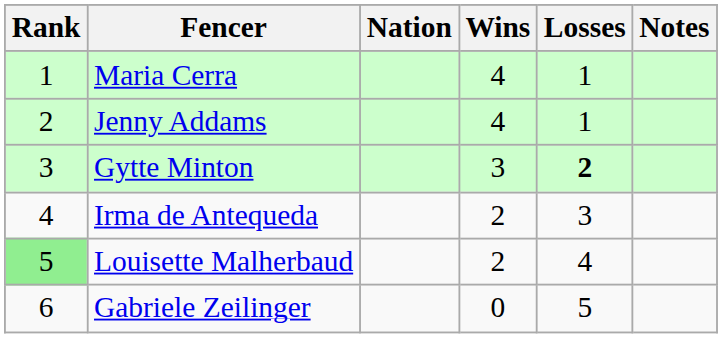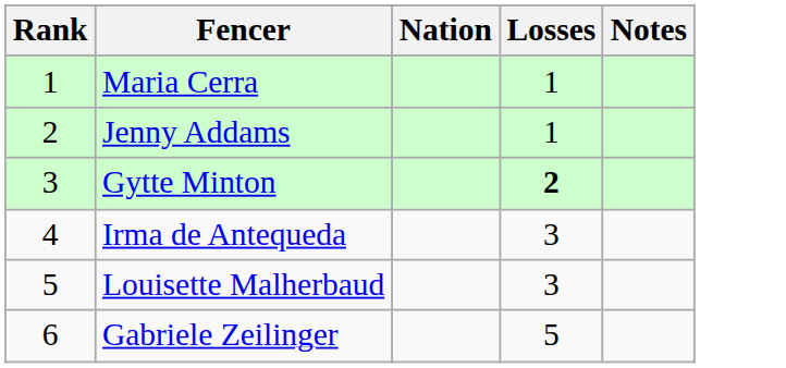 <table class="wikitable sortable" style="text-align: center;">
 <tr>
 <th>Rank</th>
 <th>Fencer</th>
 <th>Nation</th>
-<th>Wins</th>
 <th>Losses</th>
 <th>Notes</th>
 </tr>
 <tr style="background:#cfc;">
 <td>1</td>
 <td align=left><a href='#'>Maria Cerra</a></td>
 <td align=left></td>
-<td>4</td>
 <td>1</td>
 <td></td>
 </tr>
 <tr style="background:#cfc;">
 <td>2</td>
 <td align=left><a href='#'>Jenny Addams</a></td>
 <td align=left></td>
-<td>4</td>
 <td>1</td>
 <td></td>
 </tr>
 <tr style="background:#cfc;">
 <td>3</td>
 <td align=left><a href='#'>Gytte Minton</a></td>
 <td align=left></td>
-<td>3</td>
 <td><strong>2</strong></td>
 <td></td>
 </tr>
 <tr>
 <td>4</td>
 <td align=left><a href='#'>Irma de Antequeda</a></td>
 <td align=left></td>
-<td>2</td>
 <td>3</td>
 <td></td>
 </tr>
 <tr>
-<td style="background: lightgreen;">5</td>
+<td>5</td>
 <td align=left><a href='#'>Louisette Malherbaud</a></td>
 <td align=left></td>
-<td>2</td>
-<td>4</td>
+<td>3</td>
 <td></td>
 </tr>
 <tr>
 <td>6</td>
 <td align=left><a href='#'>Gabriele Zeilinger</a></td>
 <td align=left></td>
-<td>0</td>
 <td>5</td>
 <td></td>
 </tr>
 </table>
